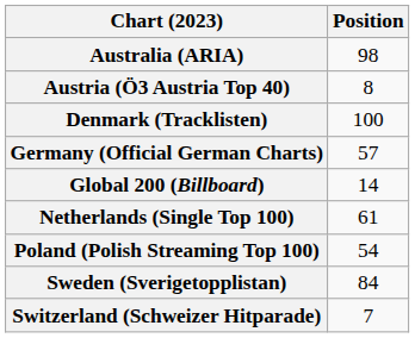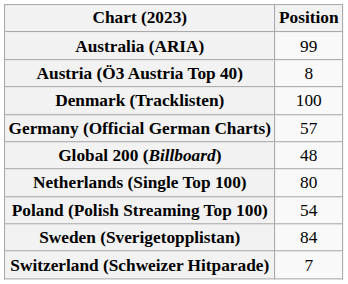 <table class="wikitable sortable plainrowheaders" style="text-align:center;">
 <tr>
 <th>Chart (2023)</th>
 <th>Position</th>
 </tr>
 <tr>
 <th scope="row">Australia (ARIA)</th>
-<td>98</td>
+<td>99</td>
 </tr>
 <tr>
 <th scope="row">Austria (Ö3 Austria Top 40)</th>
 <td>8</td>
 </tr>
 <tr>
 <th scope="row">Denmark (Tracklisten)</th>
 <td>100</td>
 </tr>
 <tr>
 <th scope="row">Germany (Official German Charts)</th>
 <td>57</td>
 </tr>
 <tr>
 <th scope="row">Global 200 (<em>Billboard</em>)</th>
-<td>14</td>
+<td>48</td>
 </tr>
 <tr>
 <th scope="row">Netherlands (Single Top 100)</th>
-<td>61</td>
+<td>80</td>
 </tr>
 <tr>
 <th scope="row">Poland (Polish Streaming Top 100)</th>
 <td>54</td>
 </tr>
 <tr>
 <th scope="row">Sweden (Sverigetopplistan)</th>
 <td>84</td>
 </tr>
 <tr>
 <th scope="row">Switzerland (Schweizer Hitparade)</th>
 <td>7</td>
 </tr>
 </table>
